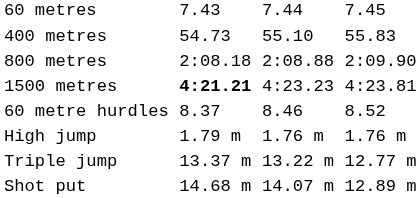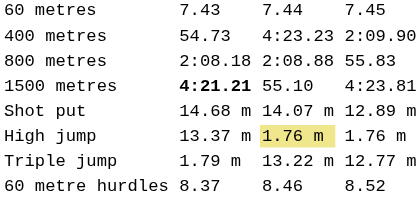 <table>
 <tr>
 <td>60 metres</td>
 <td></td>
 <td>7.43</td>
 <td></td>
 <td>7.44</td>
 <td></td>
 <td>7.45</td>
 </tr>
 <tr>
 <td>400 metres</td>
 <td></td>
 <td>54.73</td>
 <td></td>
-<td>55.10</td>
+<td>4:23.23</td>
 <td></td>
-<td>55.83</td>
+<td>2:09.90</td>
 </tr>
 <tr>
 <td>800 metres</td>
 <td></td>
 <td>2:08.18</td>
 <td></td>
 <td>2:08.88</td>
 <td></td>
-<td>2:09.90</td>
+<td>55.83</td>
 </tr>
 <tr>
 <td>1500 metres</td>
 <td></td>
 <td><strong>4:21.21</strong></td>
 <td></td>
-<td>4:23.23</td>
+<td>55.10</td>
 <td></td>
 <td>4:23.81</td>
+</tr>
+<tr>
+<td>Shot put</td>
+<td></td>
+<td>14.68 m</td>
+<td></td>
+<td>14.07 m</td>
+<td></td>
+<td>12.89 m</td>
+</tr>
+<tr>
+<td>High jump</td>
+<td></td>
+<td>13.37 m</td>
+<td></td>
+<td style="background: khaki;">1.76 m</td>
+<td></td>
+<td>1.76 m</td>
+</tr>
+<tr>
+<td>Triple jump</td>
+<td></td>
+<td>1.79 m</td>
+<td></td>
+<td>13.22 m</td>
+<td></td>
+<td>12.77 m</td>
 </tr>
 <tr>
 <td>60 metre hurdles</td>
 <td></td>
 <td>8.37</td>
 <td></td>
 <td>8.46</td>
 <td></td>
 <td>8.52</td>
 </tr>
-<tr>
-<td>High jump</td>
-<td></td>
-<td>1.79 m</td>
-<td></td>
-<td>1.76 m</td>
-<td></td>
-<td>1.76 m</td>
-</tr>
-<tr>
-<td>Triple jump</td>
-<td></td>
-<td>13.37 m</td>
-<td></td>
-<td>13.22 m</td>
-<td></td>
-<td>12.77 m</td>
-</tr>
-<tr>
-<td>Shot put</td>
-<td></td>
-<td>14.68 m</td>
-<td></td>
-<td>14.07 m</td>
-<td></td>
-<td>12.89 m</td>
-</tr>
 </table>
